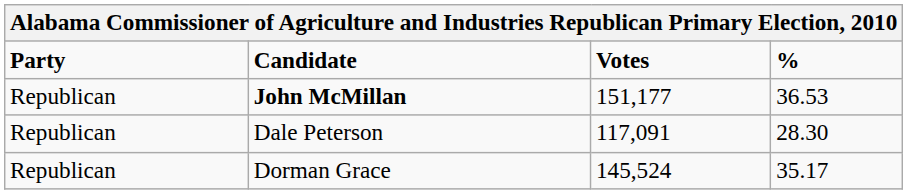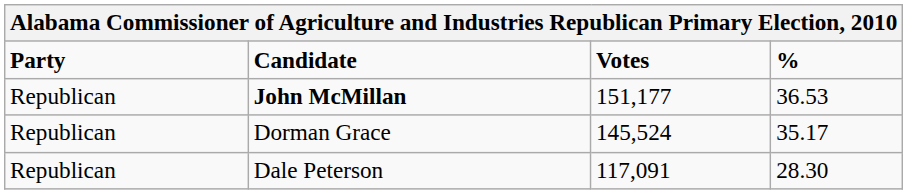 <table class="wikitable">
 <tr>
 <th colspan="4">Alabama Commissioner of Agriculture and Industries Republican Primary Election, 2010</th>
 </tr>
 <tr>
 <td><strong>Party</strong></td>
 <td><strong>Candidate</strong></td>
 <td><strong>Votes</strong></td>
 <td><strong>%</strong></td>
 </tr>
 <tr>
 <td>Republican</td>
 <td><strong>John McMillan</strong></td>
 <td>151,177</td>
 <td>36.53</td>
 </tr>
 <tr>
 <td>Republican</td>
+<td>Dorman Grace</td>
+<td>145,524</td>
+<td>35.17</td>
+</tr>
+<tr>
+<td>Republican</td>
 <td>Dale Peterson</td>
 <td>117,091</td>
 <td>28.30</td>
 </tr>
-<tr>
-<td>Republican</td>
-<td>Dorman Grace</td>
-<td>145,524</td>
-<td>35.17</td>
-</tr>
 </table>
